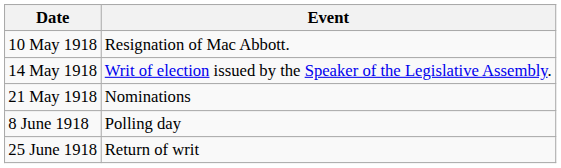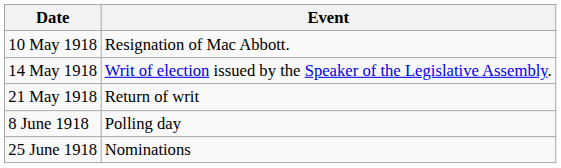 <table class="wikitable">
 <tr>
 <th>Date</th>
 <th>Event</th>
 </tr>
 <tr>
 <td>10 May 1918</td>
 <td>Resignation of Mac Abbott.</td>
 </tr>
 <tr>
 <td>14 May 1918</td>
 <td><a href='#'>Writ of election</a> issued by the <a href='#'>Speaker of the Legislative Assembly</a>.</td>
 </tr>
 <tr>
 <td>21 May 1918</td>
-<td>Nominations</td>
+<td>Return of writ</td>
 </tr>
 <tr>
 <td>8 June 1918</td>
 <td>Polling day</td>
 </tr>
 <tr>
 <td>25 June 1918</td>
-<td>Return of writ</td>
+<td>Nominations</td>
 </tr>
 </table>
